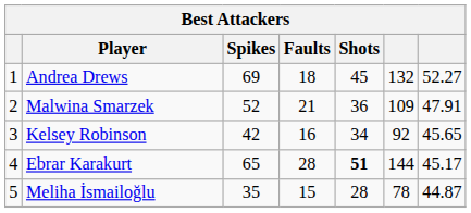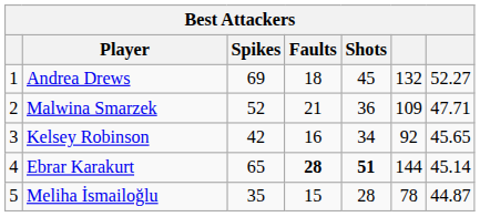 <table class="wikitable sortable" style=font-size:90%>
 <tr>
 <th colspan=7>Best Attackers</th>
 </tr>
 <tr>
 <th></th>
 <th width=158>Player</th>
 <th width=20>Spikes</th>
 <th width=20>Faults</th>
 <th width=20>Shots</th>
 <th width=20></th>
 <th width=20></th>
 </tr>
 <tr>
 <td>1</td>
 <td> <a href='#'>Andrea Drews</a></td>
 <td align=center>69</td>
 <td align=center>18</td>
 <td align=center>45</td>
 <td align=center>132</td>
 <td align=center>52.27</td>
 </tr>
 <tr>
 <td>2</td>
 <td> <a href='#'>Malwina Smarzek</a></td>
 <td align=center>52</td>
 <td align=center>21</td>
 <td align=center>36</td>
 <td align=center>109</td>
-<td align=center>47.91</td>
+<td align=center>47.71</td>
 </tr>
 <tr>
 <td>3</td>
 <td> <a href='#'>Kelsey Robinson</a></td>
 <td align=center>42</td>
 <td align=center>16</td>
 <td align=center>34</td>
 <td align=center>92</td>
 <td align=center>45.65</td>
 </tr>
 <tr>
 <td>4</td>
 <td> <a href='#'>Ebrar Karakurt</a></td>
 <td align=center>65</td>
-<td align=center>28</td>
+<td align=center><strong>28</strong></td>
 <td align=center><strong>51</strong></td>
 <td align=center>144</td>
-<td align=center>45.17</td>
+<td align=center>45.14</td>
 </tr>
 <tr>
 <td>5</td>
 <td> <a href='#'>Meliha İsmailoğlu</a></td>
 <td align=center>35</td>
 <td align=center>15</td>
 <td align=center>28</td>
 <td align=center>78</td>
 <td align=center>44.87</td>
 </tr>
 </table>
